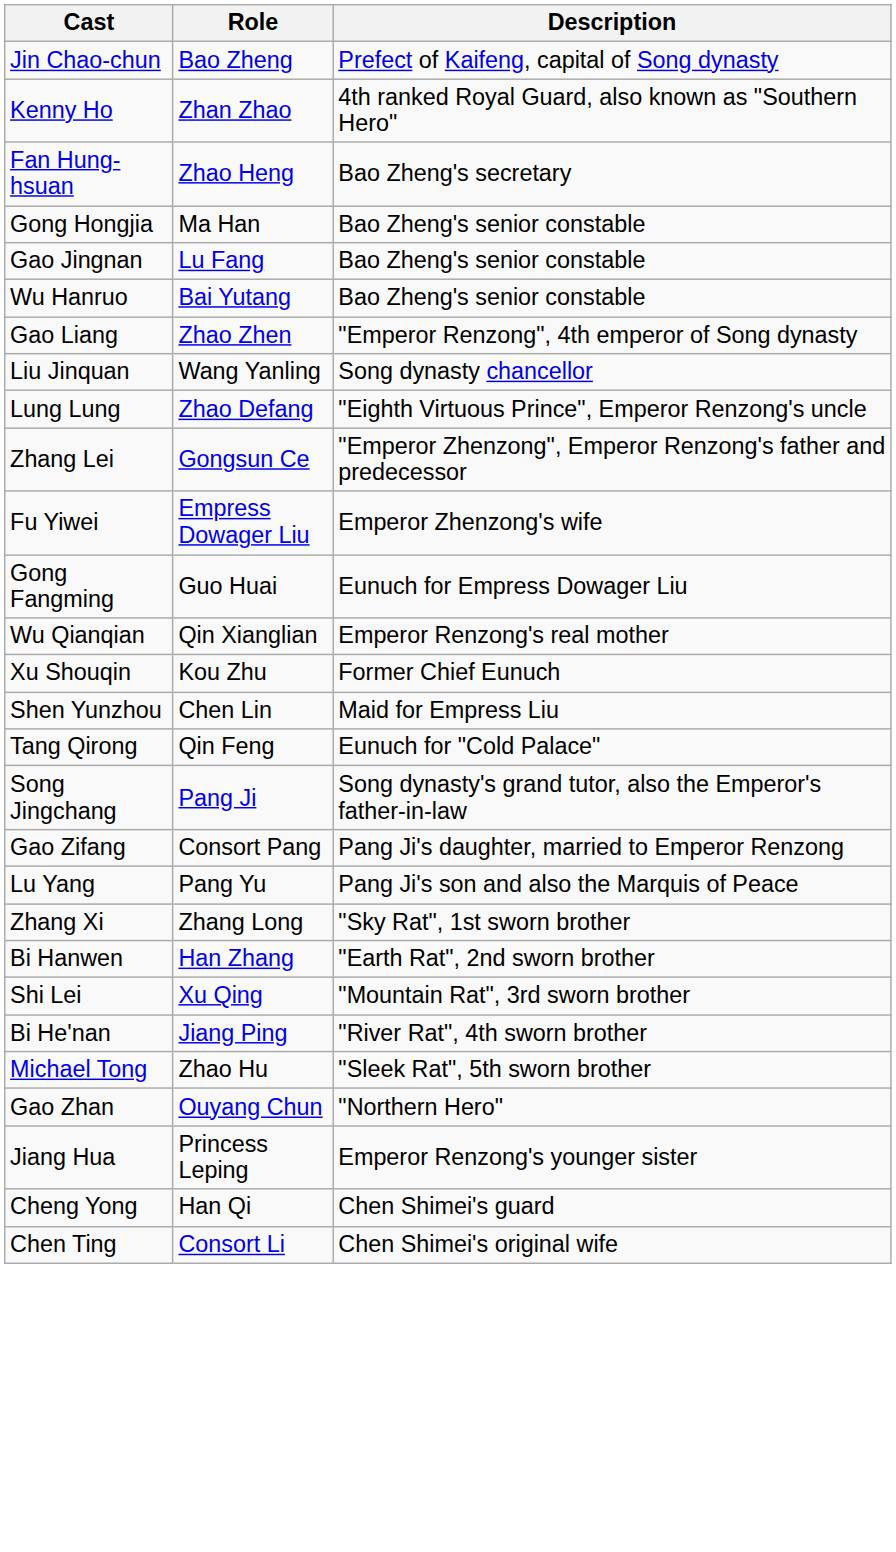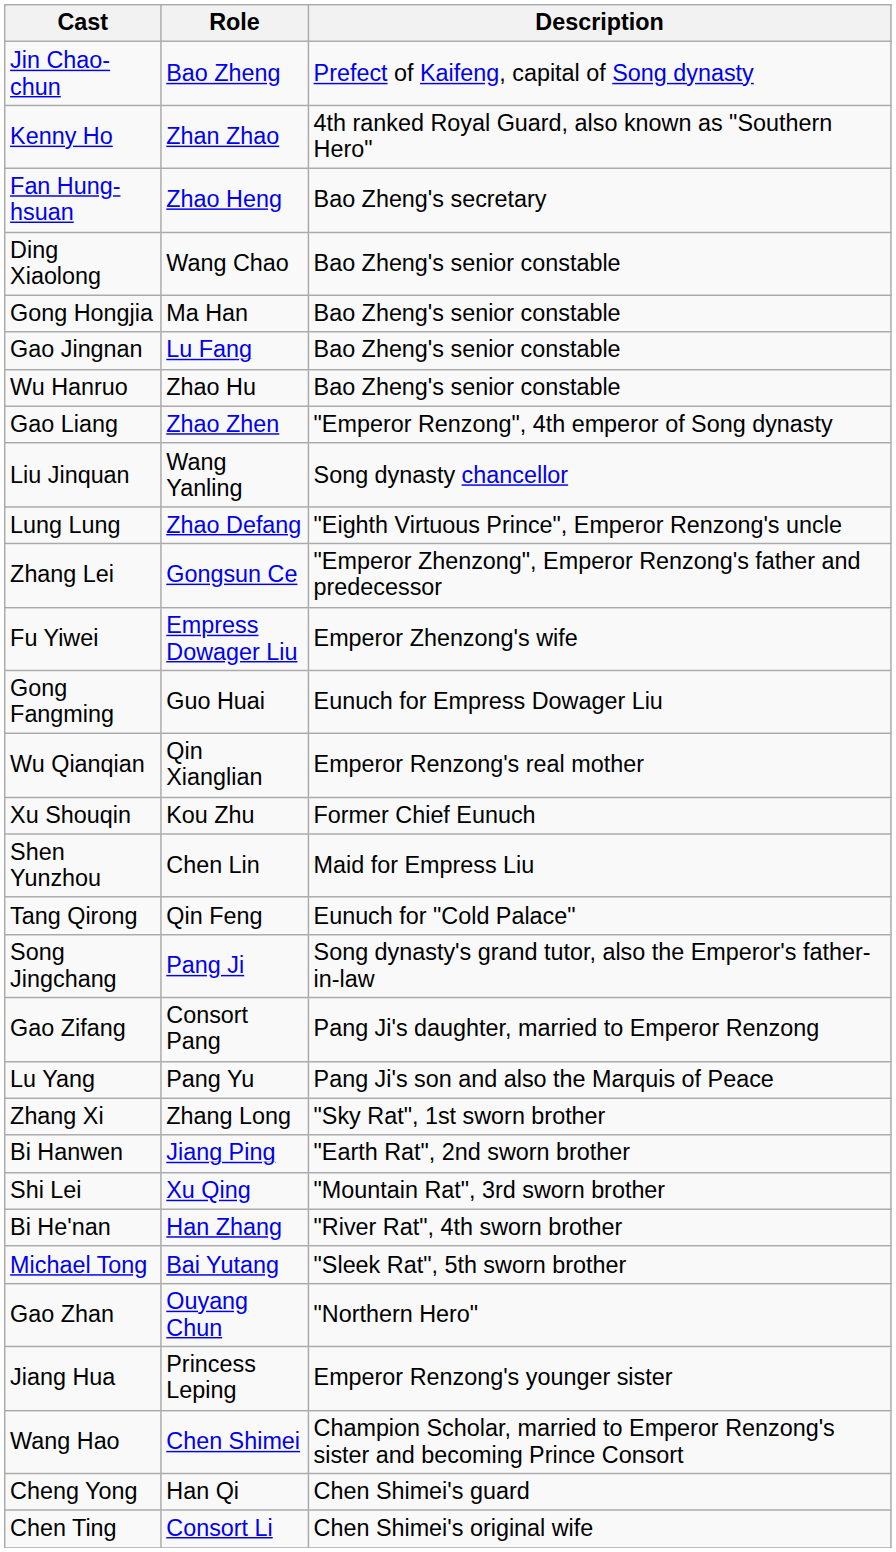 <table class="wikitable">
 <tr>
 <th>Cast</th>
 <th>Role</th>
 <th>Description</th>
 </tr>
 <tr>
 <td><a href='#'>Jin Chao-chun</a></td>
 <td><a href='#'>Bao Zheng</a></td>
 <td><a href='#'>Prefect</a> of <a href='#'>Kaifeng</a>, capital of <a href='#'>Song dynasty</a></td>
 </tr>
 <tr>
 <td><a href='#'>Kenny Ho</a></td>
 <td><a href='#'>Zhan Zhao</a></td>
 <td>4th ranked Royal Guard, also known as "Southern Hero"</td>
 </tr>
 <tr>
 <td><a href='#'>Fan Hung-hsuan</a></td>
 <td><a href='#'>Zhao Heng</a></td>
 <td>Bao Zheng's secretary</td>
 </tr>
 <tr>
+<td>Ding Xiaolong</td>
+<td>Wang Chao</td>
+<td>Bao Zheng's senior constable</td>
+</tr>
+<tr>
 <td>Gong Hongjia</td>
 <td>Ma Han</td>
 <td>Bao Zheng's senior constable</td>
 </tr>
 <tr>
 <td>Gao Jingnan</td>
 <td><a href='#'>Lu Fang</a></td>
 <td>Bao Zheng's senior constable</td>
 </tr>
 <tr>
 <td>Wu Hanruo</td>
-<td><a href='#'>Bai Yutang</a></td>
+<td>Zhao Hu</td>
 <td>Bao Zheng's senior constable</td>
 </tr>
 <tr>
 <td>Gao Liang</td>
 <td><a href='#'>Zhao Zhen</a></td>
 <td>"Emperor Renzong", 4th emperor of Song dynasty</td>
 </tr>
 <tr>
 <td>Liu Jinquan</td>
 <td>Wang Yanling</td>
 <td>Song dynasty <a href='#'>chancellor</a></td>
 </tr>
 <tr>
 <td>Lung Lung</td>
 <td><a href='#'>Zhao Defang</a></td>
 <td>"Eighth Virtuous Prince", Emperor Renzong's uncle</td>
 </tr>
 <tr>
 <td>Zhang Lei</td>
 <td><a href='#'>Gongsun Ce</a></td>
 <td>"Emperor Zhenzong", Emperor Renzong's father and predecessor</td>
 </tr>
 <tr>
 <td>Fu Yiwei</td>
 <td><a href='#'>Empress</a><br><a href='#'>Dowager Liu</a></td>
 <td>Emperor Zhenzong's wife</td>
 </tr>
 <tr>
 <td>Gong Fangming</td>
 <td>Guo Huai</td>
 <td>Eunuch for Empress Dowager Liu</td>
 </tr>
 <tr>
 <td>Wu Qianqian</td>
 <td>Qin Xianglian</td>
 <td>Emperor Renzong's real mother</td>
 </tr>
 <tr>
 <td>Xu Shouqin</td>
 <td>Kou Zhu</td>
 <td>Former Chief Eunuch</td>
 </tr>
 <tr>
 <td>Shen Yunzhou</td>
 <td>Chen Lin</td>
 <td>Maid for Empress Liu</td>
 </tr>
 <tr>
 <td>Tang Qirong</td>
 <td>Qin Feng</td>
 <td>Eunuch for "Cold Palace"</td>
 </tr>
 <tr>
 <td>Song Jingchang</td>
 <td><a href='#'>Pang Ji</a></td>
 <td>Song dynasty's grand tutor, also the Emperor's father-in-law</td>
 </tr>
 <tr>
 <td>Gao Zifang</td>
 <td>Consort Pang</td>
 <td>Pang Ji's daughter, married to Emperor Renzong</td>
 </tr>
 <tr>
 <td>Lu Yang</td>
 <td>Pang Yu</td>
 <td>Pang Ji's son and also the Marquis of Peace</td>
 </tr>
 <tr>
 <td>Zhang Xi</td>
 <td>Zhang Long</td>
 <td>"Sky Rat", 1st sworn brother</td>
 </tr>
 <tr>
 <td>Bi Hanwen</td>
-<td><a href='#'>Han Zhang</a></td>
+<td><a href='#'>Jiang Ping</a></td>
 <td>"Earth Rat", 2nd sworn brother</td>
 </tr>
 <tr>
 <td>Shi Lei</td>
 <td><a href='#'>Xu Qing</a></td>
 <td>"Mountain Rat", 3rd sworn brother</td>
 </tr>
 <tr>
 <td>Bi He'nan</td>
-<td><a href='#'>Jiang Ping</a></td>
+<td><a href='#'>Han Zhang</a></td>
 <td>"River Rat", 4th sworn brother</td>
 </tr>
 <tr>
 <td><a href='#'>Michael Tong</a></td>
-<td>Zhao Hu</td>
+<td><a href='#'>Bai Yutang</a></td>
 <td>"Sleek Rat", 5th sworn brother</td>
 </tr>
 <tr>
 <td>Gao Zhan</td>
 <td><a href='#'>Ouyang Chun</a></td>
 <td>"Northern Hero"</td>
 </tr>
 <tr>
 <td>Jiang Hua</td>
 <td>Princess Leping</td>
 <td>Emperor Renzong's younger sister</td>
 </tr>
 <tr>
+<td>Wang Hao</td>
+<td><a href='#'>Chen Shimei</a></td>
+<td>Champion Scholar, married to Emperor Renzong's sister and becoming Prince Consort</td>
+</tr>
+<tr>
 <td>Cheng Yong</td>
 <td>Han Qi</td>
 <td>Chen Shimei's guard</td>
 </tr>
 <tr>
 <td>Chen Ting</td>
 <td><a href='#'>Consort Li</a></td>
 <td>Chen Shimei's original wife</td>
 </tr>
 </table>
